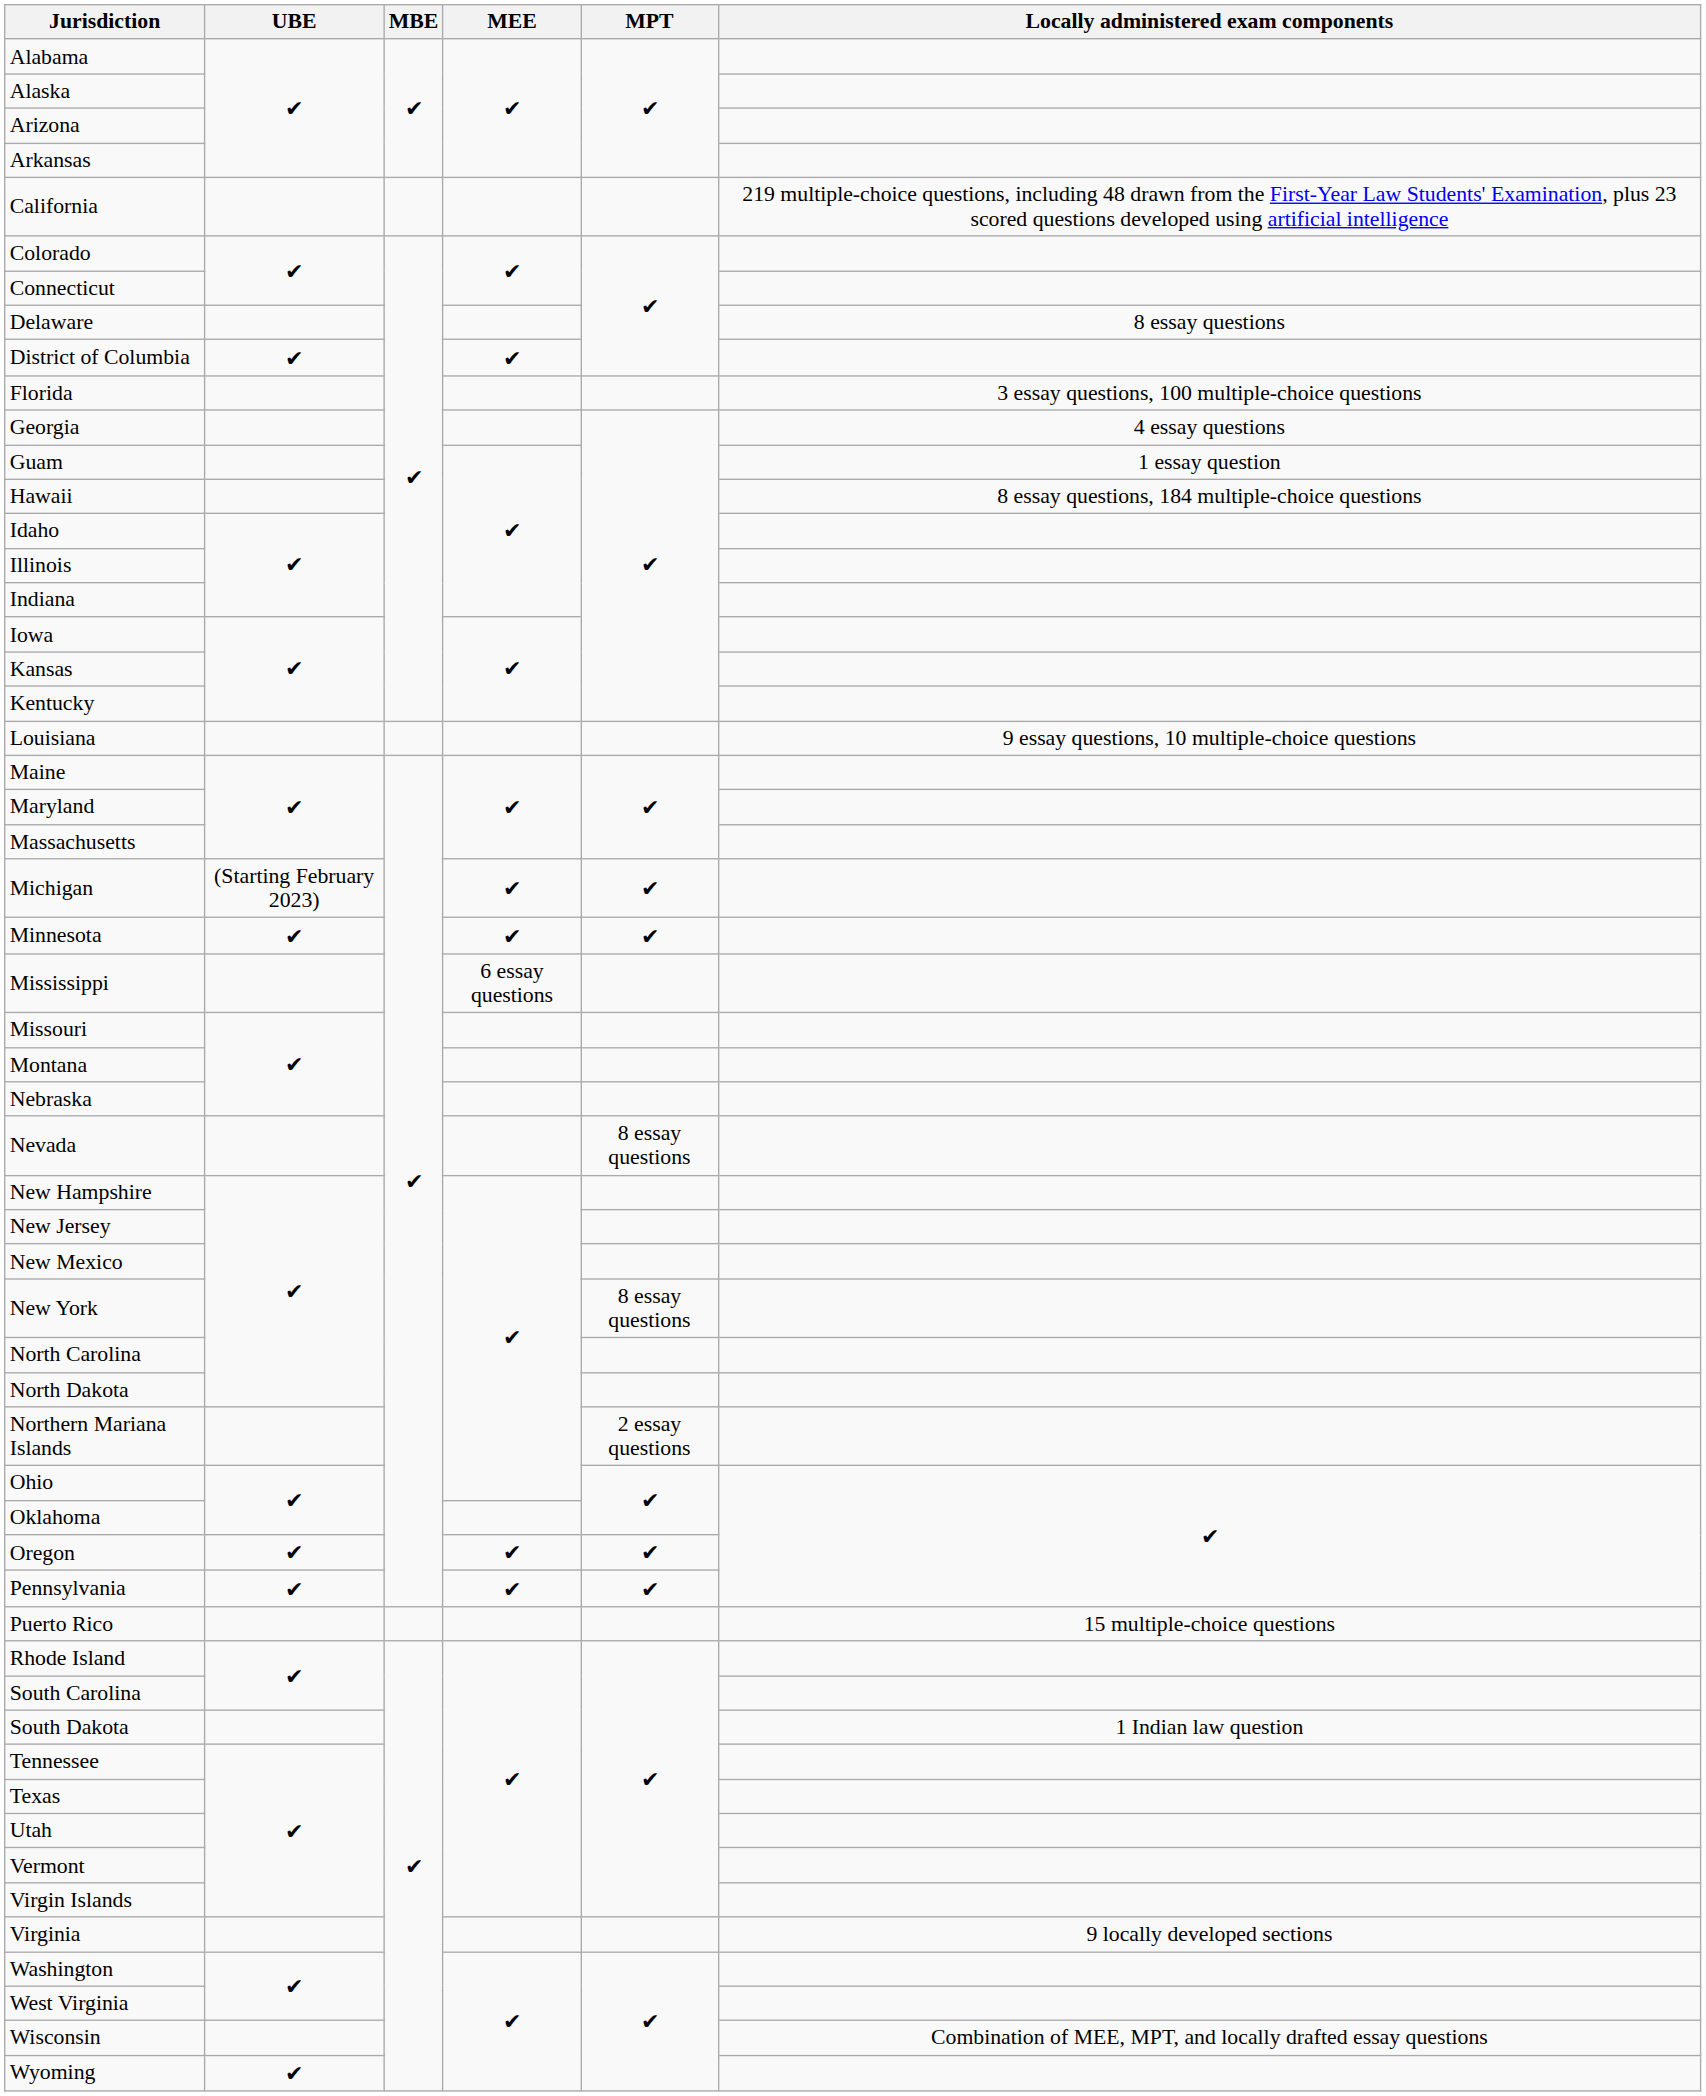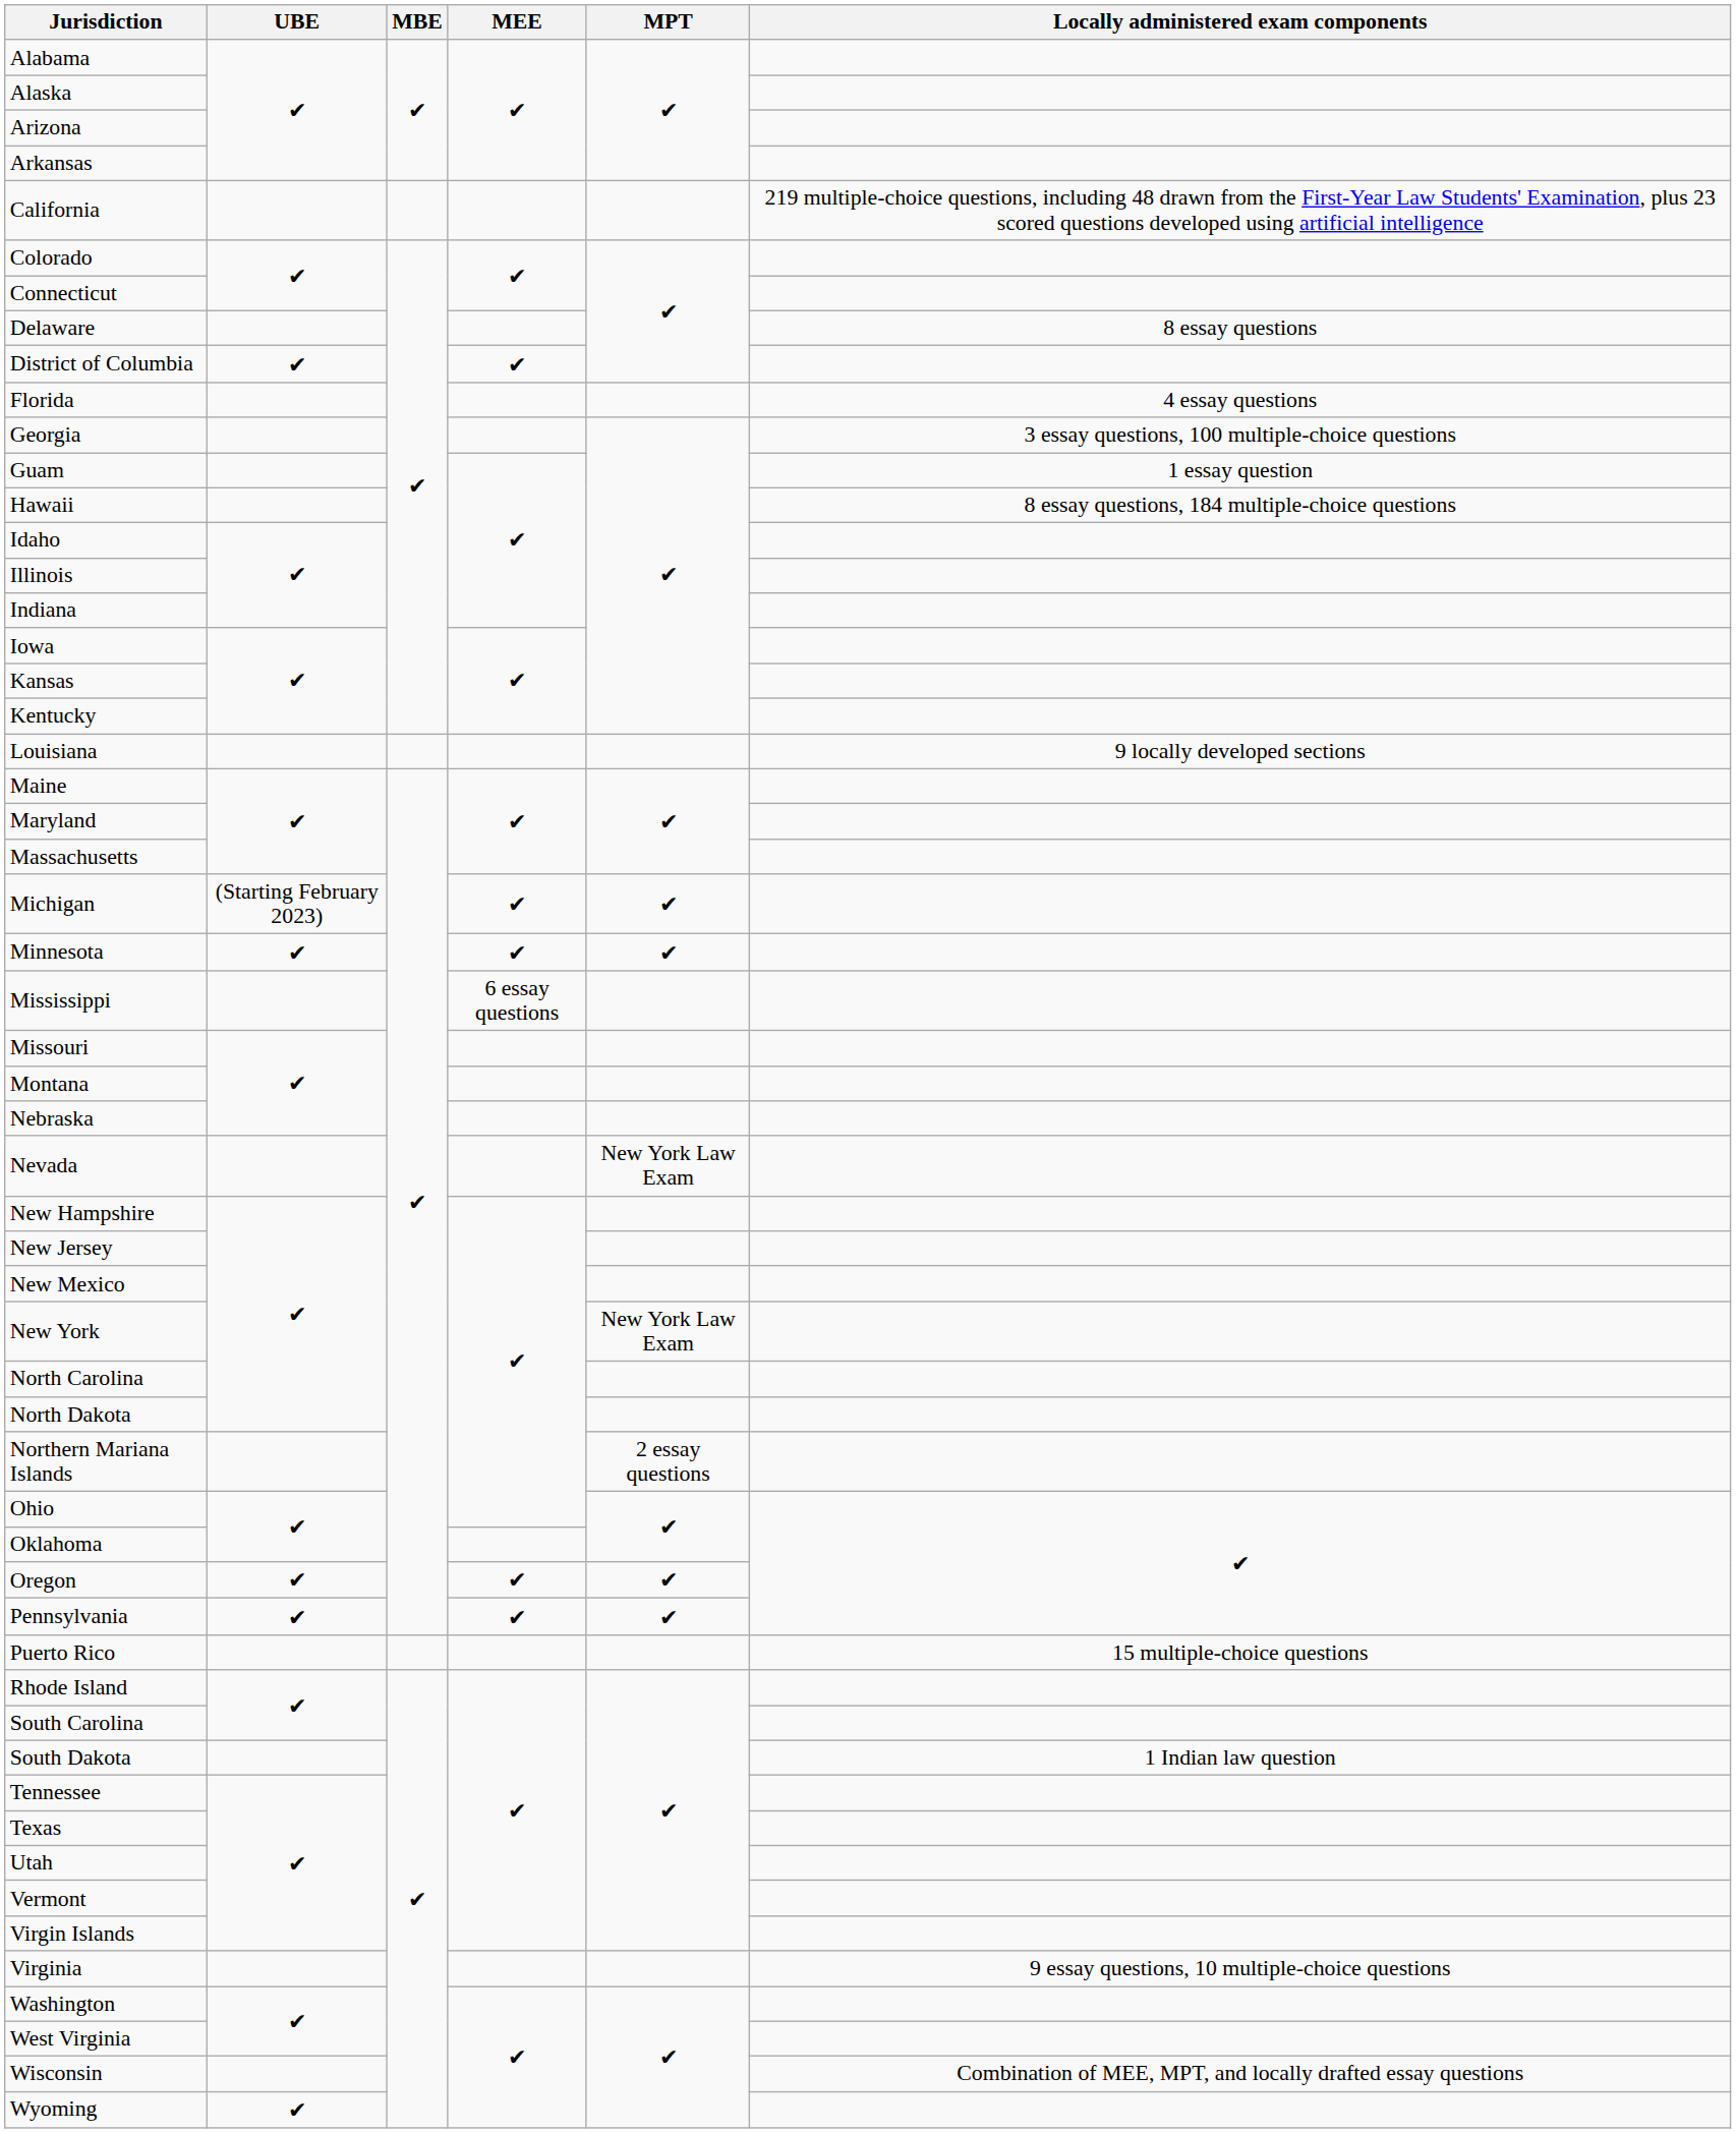 <table class="wikitable sortable" style="text-align:center;">
 <tr>
 <th>Jurisdiction</th>
 <th>UBE</th>
 <th>MBE</th>
 <th>MEE</th>
 <th>MPT</th>
 <th>Locally administered exam components</th>
 </tr>
 <tr>
 <td style="text-align:left;">Alabama</td>
 <td rowspan="4">✔</td>
 <td rowspan="4">✔</td>
 <td rowspan="4">✔</td>
 <td rowspan="4">✔</td>
 <td></td>
 </tr>
 <tr>
 <td style="text-align:left;">Alaska</td>
 <td></td>
 </tr>
 <tr>
 <td style="text-align:left;">Arizona</td>
 <td></td>
 </tr>
 <tr>
 <td style="text-align:left;">Arkansas</td>
 <td></td>
 </tr>
 <tr>
 <td style="text-align:left;">California</td>
 <td></td>
 <td></td>
 <td></td>
 <td></td>
 <td>219 multiple-choice questions, including 48 drawn from the <a href='#'>First-Year Law Students' Examination</a>, plus 23 scored questions developed using <a href='#'>artificial intelligence</a></td>
 </tr>
 <tr>
 <td style="text-align:left;">Colorado</td>
 <td rowspan="2">✔</td>
 <td rowspan="14">✔</td>
 <td rowspan="2">✔</td>
 <td rowspan="4">✔</td>
 <td></td>
 </tr>
 <tr>
 <td style="text-align:left;">Connecticut</td>
 <td></td>
 </tr>
 <tr>
 <td style="text-align:left;">Delaware</td>
 <td></td>
 <td></td>
 <td>8 essay questions</td>
 </tr>
 <tr>
 <td style="text-align:left;">District of Columbia</td>
 <td>✔</td>
 <td>✔</td>
 <td></td>
 </tr>
 <tr>
 <td style="text-align:left;">Florida</td>
 <td></td>
 <td></td>
 <td></td>
-<td>3 essay questions, 100 multiple-choice questions</td>
+<td>4 essay questions</td>
 </tr>
 <tr>
 <td style="text-align:left;">Georgia</td>
 <td></td>
 <td></td>
 <td rowspan="9">✔</td>
-<td>4 essay questions</td>
+<td>3 essay questions, 100 multiple-choice questions</td>
 </tr>
 <tr>
 <td style="text-align:left;">Guam</td>
 <td></td>
 <td rowspan="5">✔</td>
 <td>1 essay question</td>
 </tr>
 <tr>
 <td style="text-align:left;">Hawaii</td>
 <td></td>
 <td>8 essay questions, 184 multiple-choice questions</td>
 </tr>
 <tr>
 <td style="text-align:left;">Idaho</td>
 <td rowspan="3">✔</td>
 <td></td>
 </tr>
 <tr>
 <td style="text-align:left;">Illinois</td>
 <td></td>
 </tr>
 <tr>
 <td style="text-align:left;">Indiana</td>
 <td></td>
 </tr>
 <tr>
 <td style="text-align:left;">Iowa</td>
 <td rowspan="3">✔</td>
 <td rowspan="3">✔</td>
 <td></td>
 </tr>
 <tr>
 <td style="text-align:left;">Kansas</td>
 <td></td>
 </tr>
 <tr>
 <td style="text-align:left;">Kentucky</td>
 <td></td>
 </tr>
 <tr>
 <td style="text-align:left;">Louisiana</td>
 <td></td>
 <td></td>
 <td></td>
 <td></td>
-<td>9 essay questions, 10 multiple-choice questions</td>
+<td>9 locally developed sections</td>
 </tr>
 <tr>
 <td style="text-align:left;">Maine</td>
 <td rowspan="3">✔</td>
 <td rowspan="21">✔</td>
 <td rowspan="3">✔</td>
 <td rowspan="3">✔</td>
 <td></td>
 </tr>
 <tr>
 <td style="text-align:left;">Maryland</td>
 <td></td>
 </tr>
 <tr>
 <td style="text-align:left;">Massachusetts</td>
 <td></td>
 </tr>
 <tr>
 <td style="text-align:left;">Michigan</td>
 <td>(Starting February 2023)</td>
 <td>✔</td>
 <td>✔</td>
 <td></td>
 </tr>
 <tr>
 <td style="text-align:left;">Minnesota</td>
 <td>✔</td>
 <td>✔</td>
 <td>✔</td>
 <td></td>
 </tr>
 <tr>
 <td style="text-align:left;">Mississippi</td>
 <td></td>
 <td>6 essay questions</td>
 <td></td>
 <td></td>
 </tr>
 <tr>
 <td style="text-align:left;">Missouri</td>
 <td rowspan="3">✔</td>
 <td></td>
 <td></td>
 <td></td>
 </tr>
 <tr>
 <td style="text-align:left;">Montana</td>
 <td></td>
 <td></td>
 <td></td>
 </tr>
 <tr>
 <td style="text-align:left;">Nebraska</td>
 <td></td>
 <td></td>
 <td></td>
 </tr>
 <tr>
 <td style="text-align:left;">Nevada</td>
 <td></td>
 <td></td>
-<td>8 essay questions</td>
+<td>New York Law Exam</td>
 <td></td>
 </tr>
 <tr>
 <td style="text-align:left;">New Hampshire</td>
 <td rowspan="6">✔</td>
 <td rowspan="8">✔</td>
 <td></td>
 <td></td>
 </tr>
 <tr>
 <td style="text-align:left;">New Jersey</td>
 <td></td>
 <td></td>
 </tr>
 <tr>
 <td style="text-align:left;">New Mexico</td>
 <td></td>
 <td></td>
 </tr>
 <tr>
 <td style="text-align:left;">New York</td>
-<td>8 essay questions</td>
+<td>New York Law Exam</td>
 <td></td>
 </tr>
 <tr>
 <td style="text-align:left;">North Carolina</td>
 <td></td>
 <td></td>
 </tr>
 <tr>
 <td style="text-align:left;">North Dakota</td>
 <td></td>
 <td></td>
 </tr>
 <tr>
 <td style="text-align:left;">Northern Mariana Islands</td>
 <td></td>
 <td>2 essay questions</td>
 <td></td>
 </tr>
 <tr>
 <td style="text-align:left;">Ohio</td>
 <td rowspan="2">✔</td>
 <td rowspan="2">✔</td>
 <td rowspan="4">✔</td>
 </tr>
 <tr>
 <td style="text-align:left;">Oklahoma</td>
 </tr>
 <tr>
 <td style="text-align:left;">Oregon</td>
 <td>✔</td>
 <td>✔</td>
 <td>✔</td>
 </tr>
 <tr>
 <td style="text-align:left;">Pennsylvania</td>
 <td>✔</td>
 <td>✔</td>
 <td>✔</td>
 </tr>
 <tr>
 <td style="text-align:left;">Puerto Rico</td>
 <td></td>
 <td></td>
 <td></td>
 <td></td>
 <td>15 multiple-choice questions</td>
 </tr>
 <tr>
 <td style="text-align:left;">Rhode Island</td>
 <td rowspan="2">✔</td>
 <td rowspan="13">✔</td>
 <td rowspan="8">✔</td>
 <td rowspan="8">✔</td>
 <td></td>
 </tr>
 <tr>
 <td style="text-align:left;">South Carolina</td>
 <td></td>
 </tr>
 <tr>
 <td style="text-align:left;">South Dakota</td>
 <td></td>
 <td>1 Indian law question</td>
 </tr>
 <tr>
 <td style="text-align:left;">Tennessee</td>
 <td rowspan="5">✔</td>
 <td></td>
 </tr>
 <tr>
 <td style="text-align:left;">Texas</td>
 <td></td>
 </tr>
 <tr>
 <td style="text-align:left;">Utah</td>
 <td></td>
 </tr>
 <tr>
 <td style="text-align:left;">Vermont</td>
 <td></td>
 </tr>
 <tr>
 <td style="text-align:left;">Virgin Islands</td>
 <td></td>
 </tr>
 <tr>
 <td style="text-align:left;">Virginia</td>
 <td></td>
 <td></td>
 <td></td>
-<td>9 locally developed sections</td>
+<td>9 essay questions, 10 multiple-choice questions</td>
 </tr>
 <tr>
 <td style="text-align:left;">Washington</td>
 <td rowspan="2">✔</td>
 <td rowspan="4">✔</td>
 <td rowspan="4">✔</td>
 <td></td>
 </tr>
 <tr>
 <td style="text-align:left;">West Virginia</td>
 <td></td>
 </tr>
 <tr>
 <td style="text-align:left;">Wisconsin</td>
 <td></td>
 <td>Combination of MEE, MPT, and locally drafted essay questions</td>
 </tr>
 <tr>
 <td style="text-align:left;">Wyoming</td>
 <td>✔</td>
 <td></td>
 </tr>
 </table>
